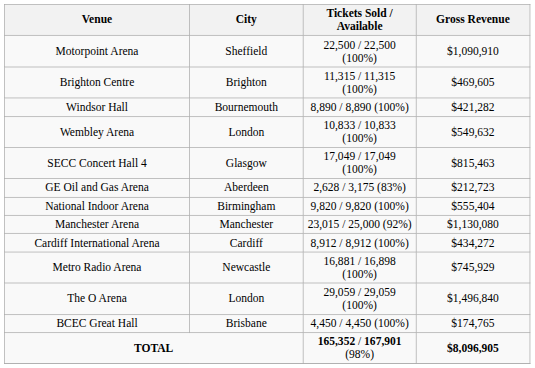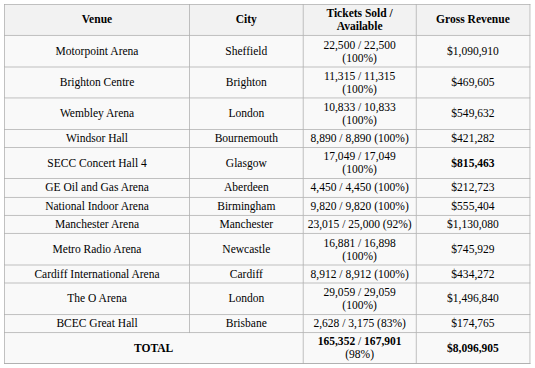 <table class="wikitable" style="text-align:center;">
 <tr>
 <th style="width:250px;">Venue</th>
 <th style="width:150px;">City</th>
 <th style="width:150px;">Tickets Sold / Available</th>
 <th style="width:150px;">Gross Revenue</th>
 </tr>
 <tr>
 <td>Motorpoint Arena</td>
 <td>Sheffield</td>
 <td>22,500 / 22,500 (100%)</td>
 <td>$1,090,910</td>
 </tr>
 <tr>
 <td>Brighton Centre</td>
 <td>Brighton</td>
 <td>11,315 / 11,315 (100%)</td>
 <td>$469,605</td>
 </tr>
 <tr>
+<td>Wembley Arena</td>
+<td>London</td>
+<td>10,833 / 10,833 (100%)</td>
+<td>$549,632</td>
+</tr>
+<tr>
 <td>Windsor Hall</td>
 <td>Bournemouth</td>
 <td>8,890 / 8,890 (100%)</td>
 <td>$421,282</td>
 </tr>
 <tr>
-<td>Wembley Arena</td>
-<td>London</td>
-<td>10,833 / 10,833 (100%)</td>
-<td>$549,632</td>
-</tr>
-<tr>
 <td>SECC Concert Hall 4</td>
 <td>Glasgow</td>
 <td>17,049 / 17,049 (100%)</td>
-<td>$815,463</td>
+<td><strong>$815,463</strong></td>
 </tr>
 <tr>
 <td>GE Oil and Gas Arena</td>
 <td>Aberdeen</td>
-<td>2,628 / 3,175 (83%)</td>
+<td>4,450 / 4,450 (100%)</td>
 <td>$212,723</td>
 </tr>
 <tr>
 <td>National Indoor Arena</td>
 <td>Birmingham</td>
 <td>9,820 / 9,820 (100%)</td>
 <td>$555,404</td>
 </tr>
 <tr>
 <td>Manchester Arena</td>
 <td>Manchester</td>
 <td>23,015 / 25,000 (92%)</td>
 <td>$1,130,080</td>
 </tr>
 <tr>
+<td>Metro Radio Arena</td>
+<td>Newcastle</td>
+<td>16,881 / 16,898 (100%)</td>
+<td>$745,929</td>
+</tr>
+<tr>
 <td>Cardiff International Arena</td>
 <td>Cardiff</td>
 <td>8,912 / 8,912 (100%)</td>
 <td>$434,272</td>
-</tr>
-<tr>
-<td>Metro Radio Arena</td>
-<td>Newcastle</td>
-<td>16,881 / 16,898 (100%)</td>
-<td>$745,929</td>
 </tr>
 <tr>
 <td>The O Arena</td>
 <td>London</td>
 <td>29,059 / 29,059 (100%)</td>
 <td>$1,496,840</td>
 </tr>
 <tr>
 <td>BCEC Great Hall</td>
 <td>Brisbane</td>
-<td>4,450 / 4,450 (100%)</td>
+<td>2,628 / 3,175 (83%)</td>
 <td>$174,765</td>
 </tr>
 <tr>
 <td colspan="2"><strong>TOTAL</strong></td>
 <td><strong>165,352</strong> / <strong>167,901</strong> (98%)</td>
 <td><strong>$8,096,905</strong></td>
 </tr>
 <tr>
 </tr>
 </table>
